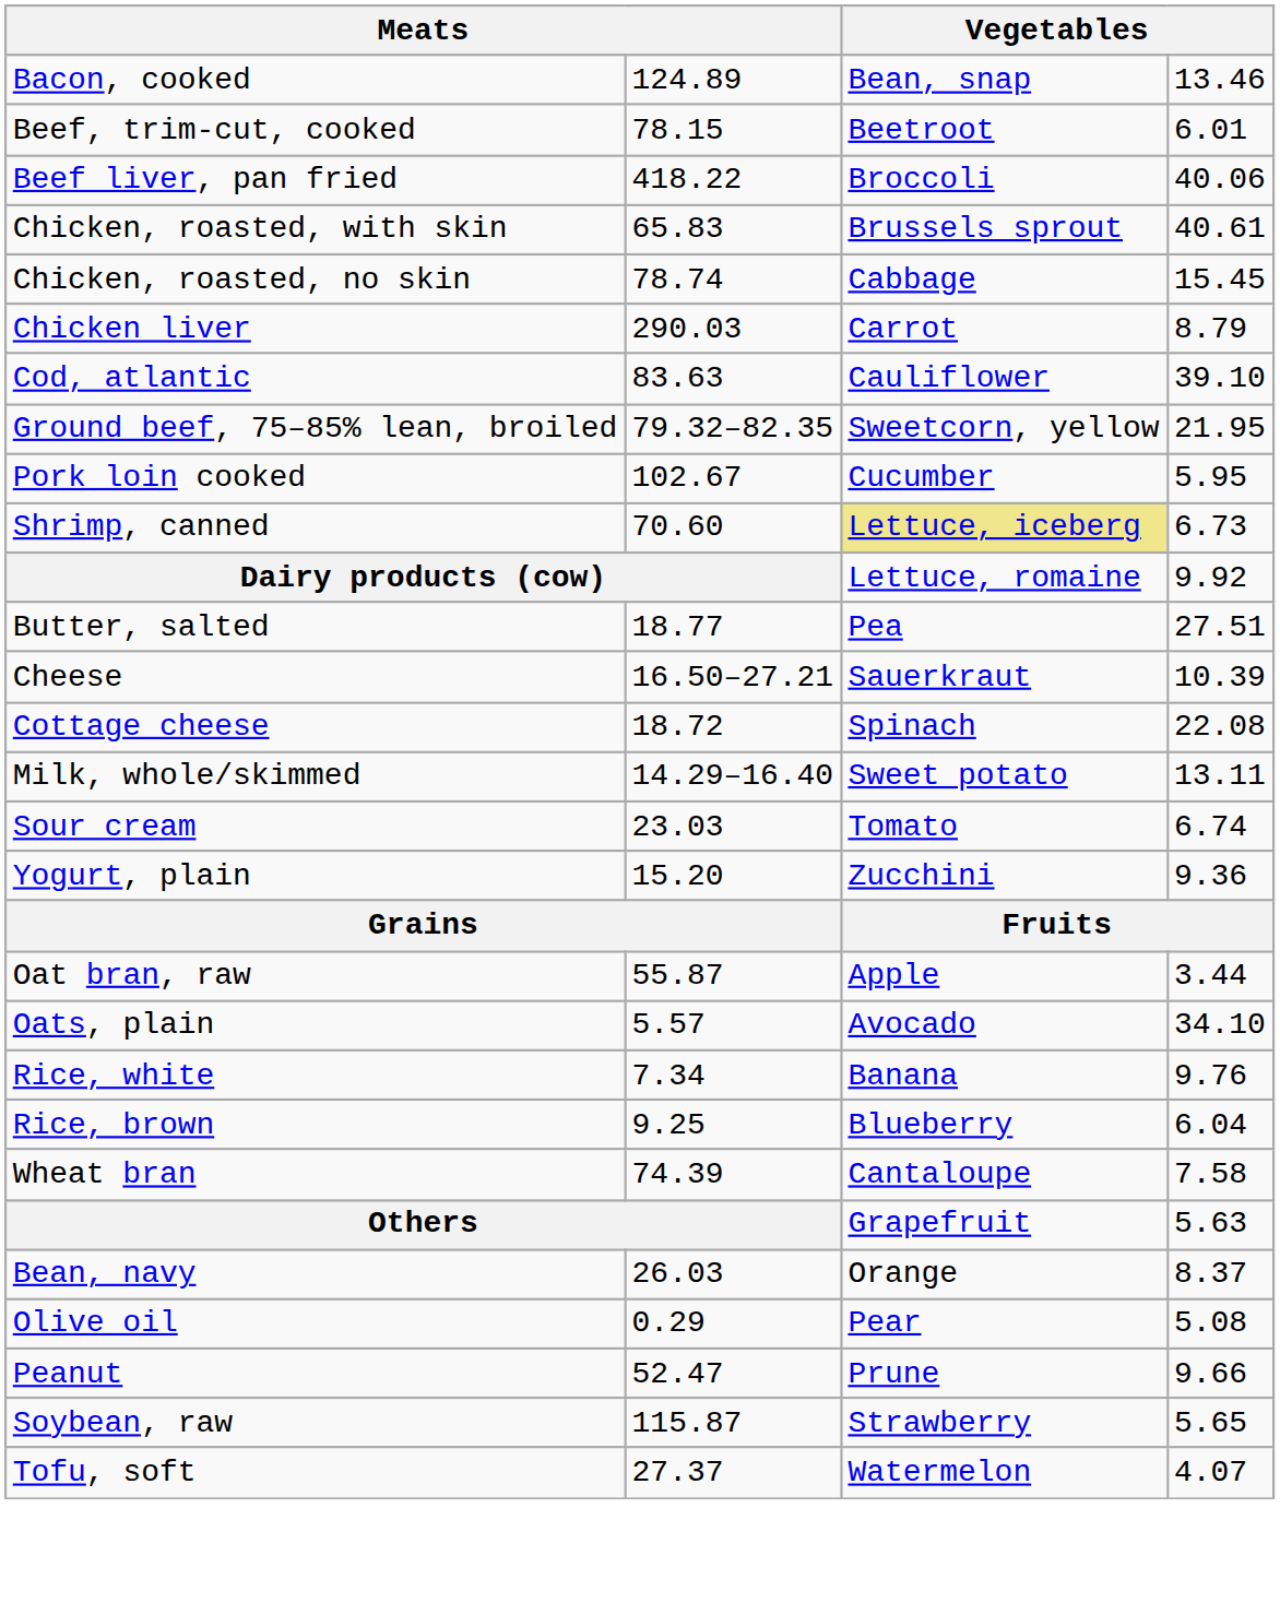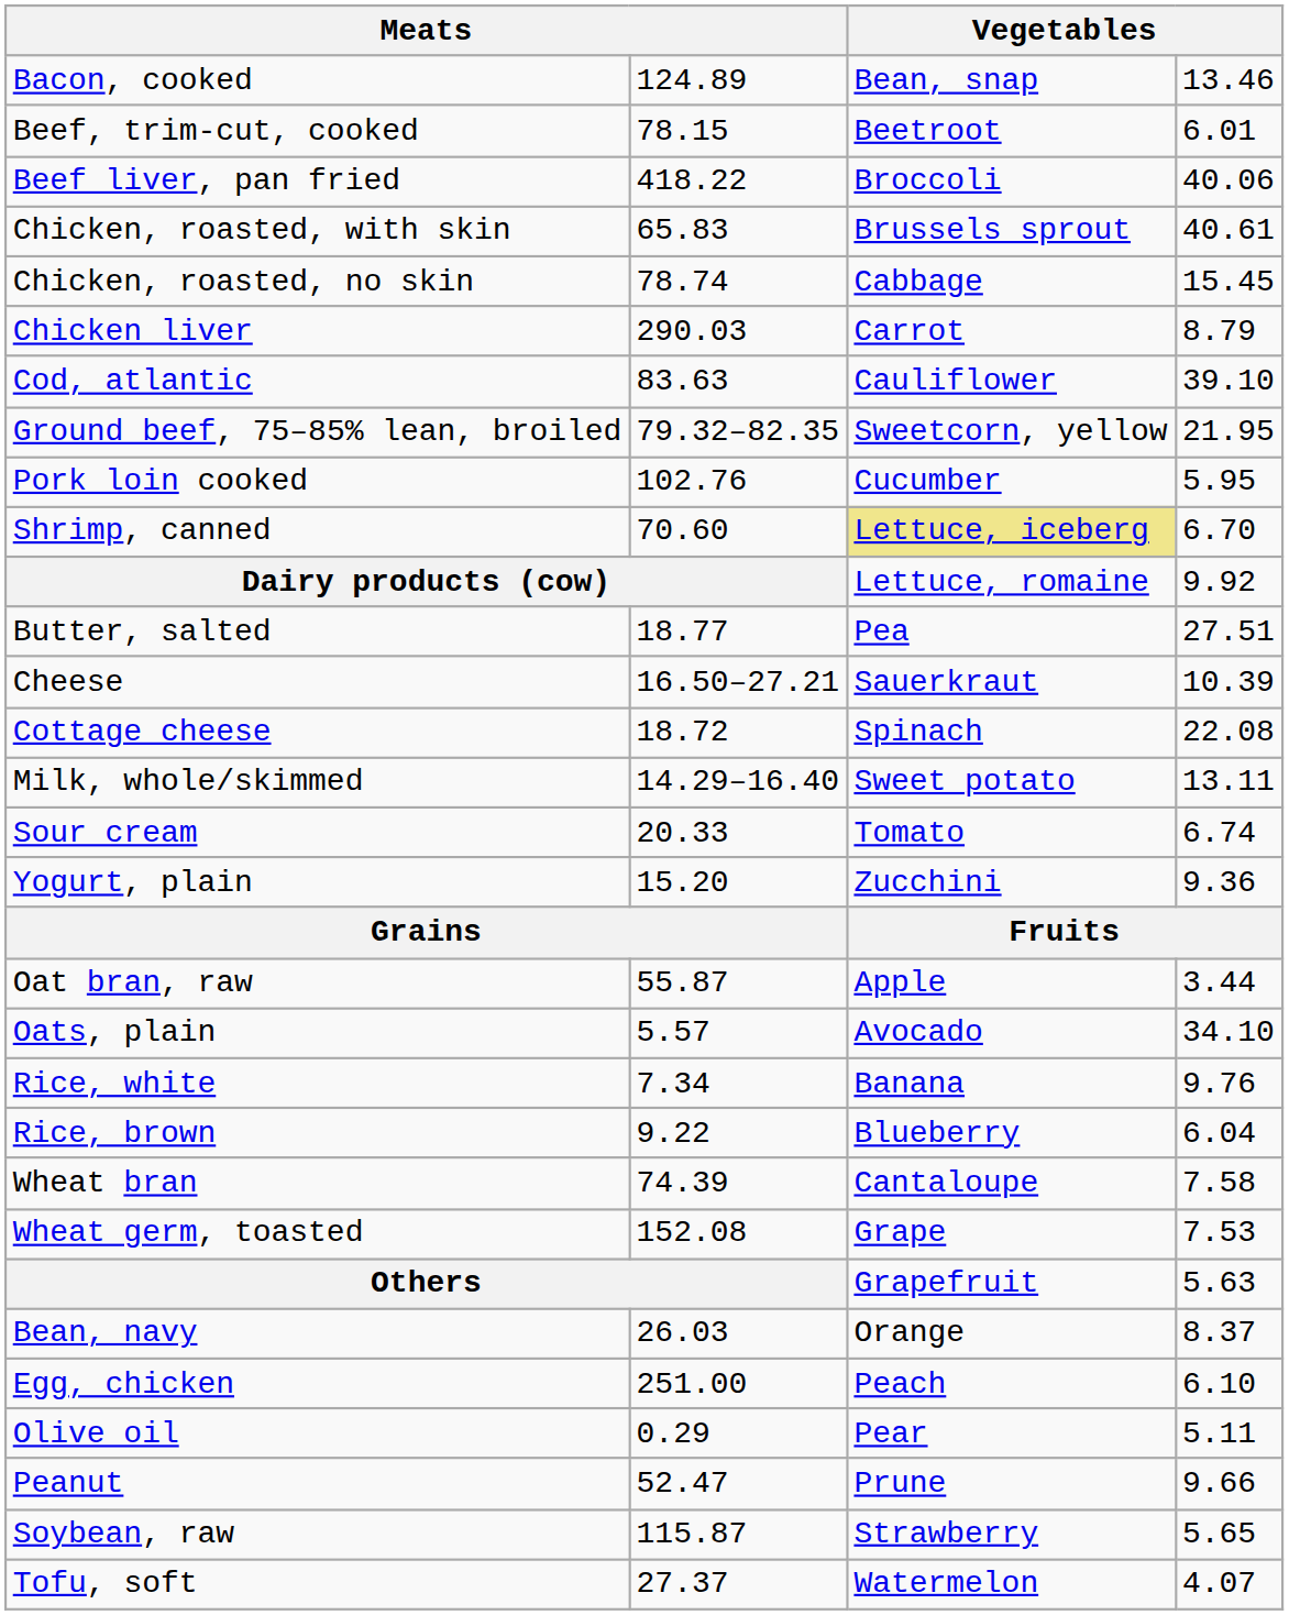 <table class="wikitable">
 <tr>
 <th colspan="2">Meats</th>
 <th colspan="2">Vegetables</th>
 </tr>
 <tr>
 <td><a href='#'>Bacon</a>, cooked</td>
 <td>124.89</td>
 <td><a href='#'>Bean, snap</a></td>
 <td>13.46</td>
 </tr>
 <tr>
 <td>Beef, trim-cut, cooked</td>
 <td>78.15</td>
 <td><a href='#'>Beetroot</a></td>
 <td>6.01</td>
 </tr>
 <tr>
 <td><a href='#'>Beef liver</a>, pan fried</td>
 <td>418.22</td>
 <td><a href='#'>Broccoli</a></td>
 <td>40.06</td>
 </tr>
 <tr>
 <td>Chicken, roasted, with skin</td>
 <td>65.83</td>
 <td><a href='#'>Brussels sprout</a></td>
 <td>40.61</td>
 </tr>
 <tr>
 <td>Chicken, roasted, no skin</td>
 <td>78.74</td>
 <td><a href='#'>Cabbage</a></td>
 <td>15.45</td>
 </tr>
 <tr>
 <td><a href='#'>Chicken liver</a></td>
 <td>290.03</td>
 <td><a href='#'>Carrot</a></td>
 <td>8.79</td>
 </tr>
 <tr>
 <td><a href='#'>Cod, atlantic</a></td>
 <td>83.63</td>
 <td><a href='#'>Cauliflower</a></td>
 <td>39.10</td>
 </tr>
 <tr>
 <td><a href='#'>Ground beef</a>, 75–85% lean, broiled</td>
 <td>79.32–82.35</td>
 <td><a href='#'>Sweetcorn</a>, yellow</td>
 <td>21.95</td>
 </tr>
 <tr>
 <td><a href='#'>Pork loin</a> cooked</td>
-<td>102.67</td>
+<td>102.76</td>
 <td><a href='#'>Cucumber</a></td>
 <td>5.95</td>
 </tr>
 <tr>
 <td><a href='#'>Shrimp</a>, canned</td>
 <td>70.60</td>
 <td style="background: khaki;"><a href='#'>Lettuce, iceberg</a></td>
-<td>6.73</td>
+<td>6.70</td>
 </tr>
 <tr>
 <th colspan="2">Dairy products (cow)</th>
 <td><a href='#'>Lettuce, romaine</a></td>
 <td>9.92</td>
 </tr>
 <tr>
 <td>Butter, salted</td>
 <td>18.77</td>
 <td><a href='#'>Pea</a></td>
 <td>27.51</td>
 </tr>
 <tr>
 <td>Cheese</td>
 <td>16.50–27.21</td>
 <td><a href='#'>Sauerkraut</a></td>
 <td>10.39</td>
 </tr>
 <tr>
 <td><a href='#'>Cottage cheese</a></td>
 <td>18.72</td>
 <td><a href='#'>Spinach</a></td>
 <td>22.08</td>
 </tr>
 <tr>
 <td>Milk, whole/skimmed</td>
 <td>14.29–16.40</td>
 <td><a href='#'>Sweet potato</a></td>
 <td>13.11</td>
 </tr>
 <tr>
 <td><a href='#'>Sour cream</a></td>
-<td>23.03</td>
+<td>20.33</td>
 <td><a href='#'>Tomato</a></td>
 <td>6.74</td>
 </tr>
 <tr>
 <td><a href='#'>Yogurt</a>, plain</td>
 <td>15.20</td>
 <td><a href='#'>Zucchini</a></td>
 <td>9.36</td>
 </tr>
 <tr>
 <th colspan="2">Grains</th>
 <th colspan="2">Fruits</th>
 </tr>
 <tr>
 <td>Oat <a href='#'>bran</a>, raw</td>
 <td>55.87</td>
 <td><a href='#'>Apple</a></td>
 <td>3.44</td>
 </tr>
 <tr>
 <td><a href='#'>Oats</a>, plain</td>
 <td>5.57</td>
 <td><a href='#'>Avocado</a></td>
 <td>34.10</td>
 </tr>
 <tr>
 <td><a href='#'>Rice, white</a></td>
 <td>7.34</td>
 <td><a href='#'>Banana</a></td>
 <td>9.76</td>
 </tr>
 <tr>
 <td><a href='#'>Rice, brown</a></td>
-<td>9.25</td>
+<td>9.22</td>
 <td><a href='#'>Blueberry</a></td>
 <td>6.04</td>
 </tr>
 <tr>
 <td>Wheat <a href='#'>bran</a></td>
 <td>74.39</td>
 <td><a href='#'>Cantaloupe</a></td>
 <td>7.58</td>
+</tr>
+<tr>
+<td><a href='#'>Wheat germ</a>, toasted</td>
+<td>152.08</td>
+<td><a href='#'>Grape</a></td>
+<td>7.53</td>
 </tr>
 <tr>
 <th colspan="2">Others</th>
 <td><a href='#'>Grapefruit</a></td>
 <td>5.63</td>
 </tr>
 <tr>
 <td><a href='#'>Bean, navy</a></td>
 <td>26.03</td>
 <td>Orange</td>
 <td>8.37</td>
 </tr>
 <tr>
+<td><a href='#'>Egg, chicken</a></td>
+<td>251.00</td>
+<td><a href='#'>Peach</a></td>
+<td>6.10</td>
+</tr>
+<tr>
 <td><a href='#'>Olive oil</a></td>
 <td>0.29</td>
 <td><a href='#'>Pear</a></td>
-<td>5.08</td>
+<td>5.11</td>
 </tr>
 <tr>
 <td><a href='#'>Peanut</a></td>
 <td>52.47</td>
 <td><a href='#'>Prune</a></td>
 <td>9.66</td>
 </tr>
 <tr>
 <td><a href='#'>Soybean</a>, raw</td>
 <td>115.87</td>
 <td><a href='#'>Strawberry</a></td>
 <td>5.65</td>
 </tr>
 <tr>
 <td><a href='#'>Tofu</a>, soft</td>
 <td>27.37</td>
 <td><a href='#'>Watermelon</a></td>
 <td>4.07</td>
 </tr>
 </table>
